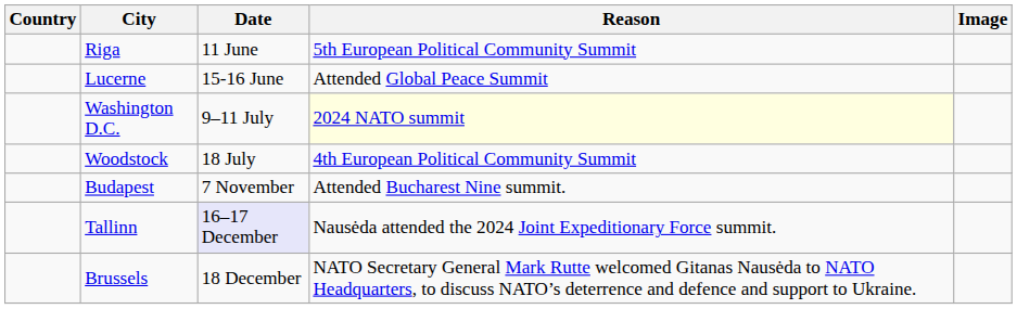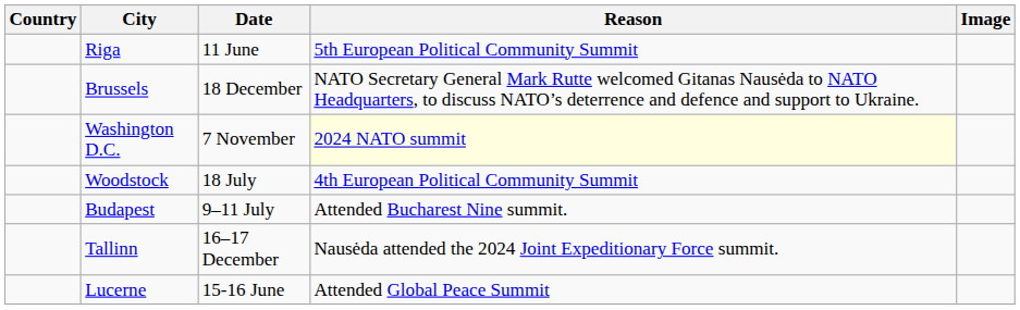 <table class="wikitable sortable">
 <tr>
 <th>Country</th>
 <th>City</th>
 <th>Date</th>
 <th>Reason</th>
 <th>Image</th>
 </tr>
 <tr>
 <td></td>
 <td><a href='#'>Riga</a></td>
 <td>11 June</td>
 <td><a href='#'>5th European Political Community Summit</a></td>
 <td></td>
 </tr>
 <tr>
 <td></td>
-<td><a href='#'>Lucerne</a></td>
-<td>15-16 June</td>
-<td>Attended <a href='#'>Global Peace Summit</a></td>
+<td><a href='#'>Brussels</a></td>
+<td>18 December</td>
+<td>NATO Secretary General <a href='#'>Mark Rutte</a> welcomed Gitanas Nausėda to <a href='#'>NATO Headquarters</a>, to discuss NATO’s deterrence and defence and support to Ukraine.</td>
 <td></td>
 </tr>
 <tr>
 <td></td>
 <td><a href='#'>Washington D.C.</a></td>
-<td>9–11 July</td>
+<td>7 November</td>
 <td style="background: lightyellow;"><a href='#'>2024 NATO summit</a></td>
 <td></td>
 </tr>
 <tr>
 <td></td>
 <td><a href='#'>Woodstock</a></td>
 <td>18 July</td>
 <td><a href='#'>4th European Political Community Summit</a></td>
 <td></td>
 </tr>
 <tr>
 <td></td>
 <td><a href='#'>Budapest</a></td>
-<td>7 November</td>
+<td>9–11 July</td>
 <td>Attended <a href='#'>Bucharest Nine</a> summit.</td>
 <td></td>
 </tr>
 <tr>
 <td></td>
 <td><a href='#'>Tallinn</a></td>
-<td style="background: lavender;">16–17 December</td>
+<td>16–17 December</td>
 <td>Nausėda attended the 2024 <a href='#'>Joint Expeditionary Force</a> summit.</td>
 <td></td>
 </tr>
 <tr>
 <td></td>
-<td><a href='#'>Brussels</a></td>
-<td>18 December</td>
-<td>NATO Secretary General <a href='#'>Mark Rutte</a> welcomed Gitanas Nausėda to <a href='#'>NATO Headquarters</a>, to discuss NATO’s deterrence and defence and support to Ukraine.</td>
+<td><a href='#'>Lucerne</a></td>
+<td>15-16 June</td>
+<td>Attended <a href='#'>Global Peace Summit</a></td>
 <td></td>
 </tr>
 <tr>
 </tr>
 </table>
